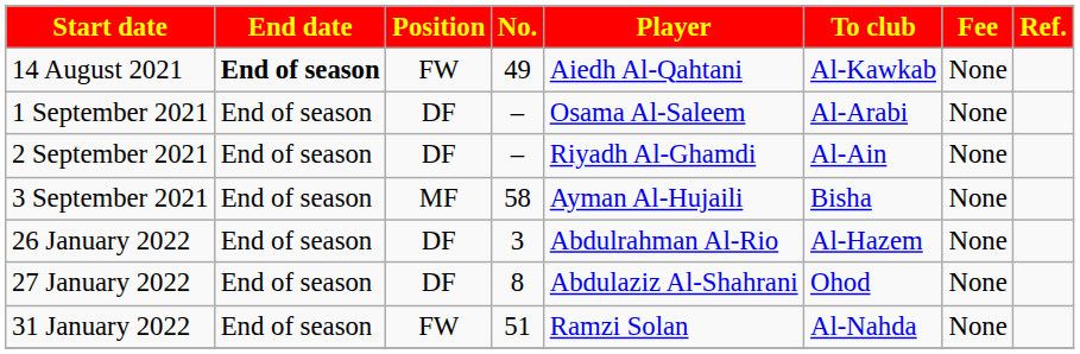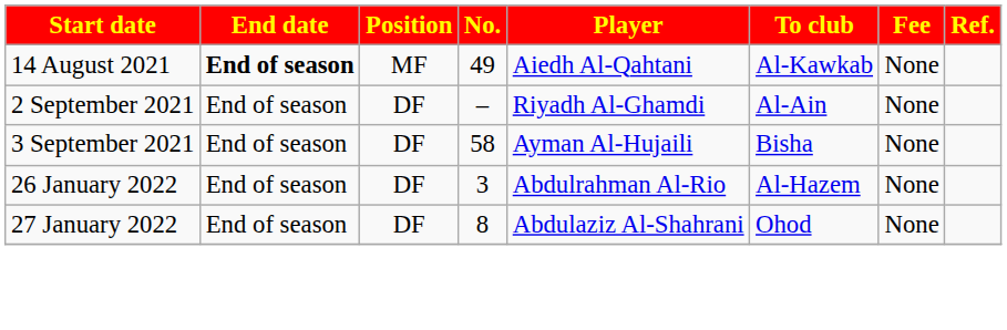 <table class="wikitable sortable">
 <tr>
 <th style="background:red; color:yellow;"><strong>Start date</strong></th>
 <th style="background:red; color:yellow;"><strong>End date</strong></th>
 <th style="background:red; color:yellow;"><strong>Position</strong></th>
 <th style="background:red; color:yellow;"><strong>No.</strong></th>
 <th style="background:red; color:yellow;"><strong>Player</strong></th>
 <th style="background:red; color:yellow;"><strong>To club</strong></th>
 <th style="background:red; color:yellow;"><strong>Fee</strong></th>
 <th style="background:red; color:yellow;"><strong>Ref.</strong></th>
 </tr>
 <tr>
 <td>14 August 2021</td>
 <td><strong>End of season</strong></td>
-<td style="text-align:center;">FW</td>
+<td style="text-align:center;">MF</td>
 <td style="text-align:center;">49</td>
 <td style="text-align:left;"> <a href='#'>Aiedh Al-Qahtani</a></td>
 <td style="text-align:left;"> <a href='#'>Al-Kawkab</a></td>
-<td>None</td>
-<td></td>
-</tr>
-<tr>
-<td>1 September 2021</td>
-<td>End of season</td>
-<td style="text-align:center;">DF</td>
-<td style="text-align:center;">–</td>
-<td style="text-align:left;"> <a href='#'>Osama Al-Saleem</a></td>
-<td style="text-align:left;"> <a href='#'>Al-Arabi</a></td>
 <td>None</td>
 <td></td>
 </tr>
 <tr>
 <td>2 September 2021</td>
 <td>End of season</td>
 <td style="text-align:center;">DF</td>
 <td style="text-align:center;">–</td>
 <td style="text-align:left;"> <a href='#'>Riyadh Al-Ghamdi</a></td>
 <td style="text-align:left;"> <a href='#'>Al-Ain</a></td>
 <td>None</td>
 <td></td>
 </tr>
 <tr>
 <td>3 September 2021</td>
 <td>End of season</td>
-<td style="text-align:center;">MF</td>
+<td style="text-align:center;">DF</td>
 <td style="text-align:center;">58</td>
 <td style="text-align:left;"> <a href='#'>Ayman Al-Hujaili</a></td>
 <td style="text-align:left;"> <a href='#'>Bisha</a></td>
 <td>None</td>
 <td></td>
 </tr>
 <tr>
 <td>26 January 2022</td>
 <td>End of season</td>
 <td style="text-align:center;">DF</td>
 <td style="text-align:center;">3</td>
 <td style="text-align:left;"> <a href='#'>Abdulrahman Al-Rio</a></td>
 <td style="text-align:left;"> <a href='#'>Al-Hazem</a></td>
 <td>None</td>
 <td></td>
 </tr>
 <tr>
 <td>27 January 2022</td>
 <td>End of season</td>
 <td style="text-align:center;">DF</td>
 <td style="text-align:center;">8</td>
 <td style="text-align:left;"> <a href='#'>Abdulaziz Al-Shahrani</a></td>
 <td style="text-align:left;"> <a href='#'>Ohod</a></td>
 <td>None</td>
 <td></td>
 </tr>
 <tr>
-<td>31 January 2022</td>
-<td>End of season</td>
-<td style="text-align:center;">FW</td>
-<td style="text-align:center;">51</td>
-<td style="text-align:left;"> <a href='#'>Ramzi Solan</a></td>
-<td style="text-align:left;"> <a href='#'>Al-Nahda</a></td>
-<td>None</td>
-<td></td>
-</tr>
-<tr>
 </tr>
 </table>
